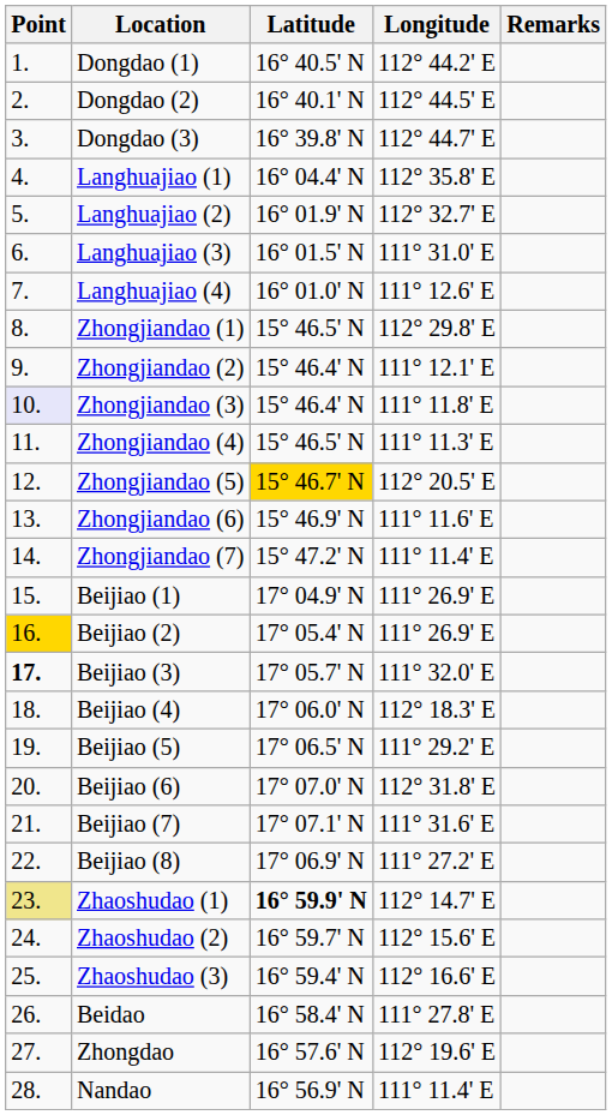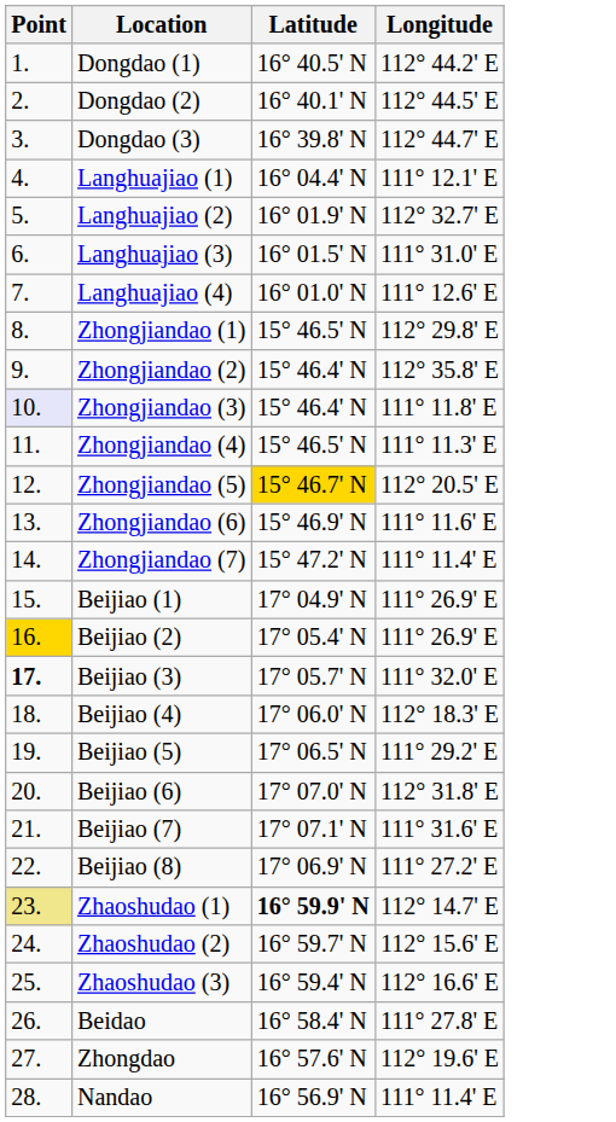 <table class="wikitable">
 <tr>
 <th>Point</th>
 <th>Location</th>
 <th>Latitude</th>
 <th>Longitude</th>
-<th>Remarks</th>
 </tr>
 <tr>
 <td>1.</td>
 <td>Dongdao (1)</td>
 <td>16° 40.5' N</td>
 <td>112° 44.2' E</td>
-<td></td>
 </tr>
 <tr>
 <td>2.</td>
 <td>Dongdao (2)</td>
 <td>16° 40.1' N</td>
 <td>112° 44.5' E</td>
-<td></td>
 </tr>
 <tr>
 <td>3.</td>
 <td>Dongdao (3)</td>
 <td>16° 39.8' N</td>
 <td>112° 44.7' E</td>
-<td></td>
 </tr>
 <tr>
 <td>4.</td>
 <td><a href='#'>Langhuajiao</a> (1)</td>
 <td>16° 04.4' N</td>
-<td>112° 35.8' E</td>
-<td></td>
+<td>111° 12.1' E</td>
 </tr>
 <tr>
 <td>5.</td>
 <td><a href='#'>Langhuajiao</a> (2)</td>
 <td>16° 01.9' N</td>
 <td>112° 32.7' E</td>
-<td></td>
 </tr>
 <tr>
 <td>6.</td>
 <td><a href='#'>Langhuajiao</a> (3)</td>
 <td>16° 01.5' N</td>
 <td>111° 31.0' E</td>
-<td></td>
 </tr>
 <tr>
 <td>7.</td>
 <td><a href='#'>Langhuajiao</a> (4)</td>
 <td>16° 01.0' N</td>
 <td>111° 12.6' E</td>
-<td></td>
 </tr>
 <tr>
 <td>8.</td>
 <td><a href='#'>Zhongjiandao</a> (1)</td>
 <td>15° 46.5' N</td>
 <td>112° 29.8' E</td>
-<td></td>
 </tr>
 <tr>
 <td>9.</td>
 <td><a href='#'>Zhongjiandao</a> (2)</td>
 <td>15° 46.4' N</td>
-<td>111° 12.1' E</td>
-<td></td>
+<td>112° 35.8' E</td>
 </tr>
 <tr>
 <td style="background: lavender;">10.</td>
 <td><a href='#'>Zhongjiandao</a> (3)</td>
 <td>15° 46.4' N</td>
 <td>111° 11.8' E</td>
-<td></td>
 </tr>
 <tr>
 <td>11.</td>
 <td><a href='#'>Zhongjiandao</a> (4)</td>
 <td>15° 46.5' N</td>
 <td>111° 11.3' E</td>
-<td></td>
 </tr>
 <tr>
 <td>12.</td>
 <td><a href='#'>Zhongjiandao</a> (5)</td>
 <td style="background: gold;">15° 46.7' N</td>
 <td>112° 20.5' E</td>
-<td></td>
 </tr>
 <tr>
 <td>13.</td>
 <td><a href='#'>Zhongjiandao</a> (6)</td>
 <td>15° 46.9' N</td>
 <td>111° 11.6' E</td>
-<td></td>
 </tr>
 <tr>
 <td>14.</td>
 <td><a href='#'>Zhongjiandao</a> (7)</td>
 <td>15° 47.2' N</td>
 <td>111° 11.4' E</td>
-<td></td>
 </tr>
 <tr>
 <td>15.</td>
 <td>Beijiao (1)</td>
 <td>17° 04.9' N</td>
 <td>111° 26.9' E</td>
-<td></td>
 </tr>
 <tr>
 <td style="background: gold;">16.</td>
 <td>Beijiao (2)</td>
 <td>17° 05.4' N</td>
 <td>111° 26.9' E</td>
-<td></td>
 </tr>
 <tr>
 <td><strong>17.</strong></td>
 <td>Beijiao (3)</td>
 <td>17° 05.7' N</td>
 <td>111° 32.0' E</td>
-<td></td>
 </tr>
 <tr>
 <td>18.</td>
 <td>Beijiao (4)</td>
 <td>17° 06.0' N</td>
 <td>112° 18.3' E</td>
-<td></td>
 </tr>
 <tr>
 <td>19.</td>
 <td>Beijiao (5)</td>
 <td>17° 06.5' N</td>
 <td>111° 29.2' E</td>
-<td></td>
 </tr>
 <tr>
 <td>20.</td>
 <td>Beijiao (6)</td>
 <td>17° 07.0' N</td>
 <td>112° 31.8' E</td>
-<td></td>
 </tr>
 <tr>
 <td>21.</td>
 <td>Beijiao (7)</td>
 <td>17° 07.1' N</td>
 <td>111° 31.6' E</td>
-<td></td>
 </tr>
 <tr>
 <td>22.</td>
 <td>Beijiao (8)</td>
 <td>17° 06.9' N</td>
 <td>111° 27.2' E</td>
-<td></td>
 </tr>
 <tr>
 <td style="background: khaki;">23.</td>
 <td><a href='#'>Zhaoshudao</a> (1)</td>
 <td><strong>16° 59.9' N</strong></td>
 <td>112° 14.7' E</td>
-<td></td>
 </tr>
 <tr>
 <td>24.</td>
 <td><a href='#'>Zhaoshudao</a> (2)</td>
 <td>16° 59.7' N</td>
 <td>112° 15.6' E</td>
-<td></td>
 </tr>
 <tr>
 <td>25.</td>
 <td><a href='#'>Zhaoshudao</a> (3)</td>
 <td>16° 59.4' N</td>
 <td>112° 16.6' E</td>
-<td></td>
 </tr>
 <tr>
 <td>26.</td>
 <td>Beidao</td>
 <td>16° 58.4' N</td>
 <td>111° 27.8' E</td>
-<td></td>
 </tr>
 <tr>
 <td>27.</td>
 <td>Zhongdao</td>
 <td>16° 57.6' N</td>
 <td>112° 19.6' E</td>
-<td></td>
 </tr>
 <tr>
 <td>28.</td>
 <td>Nandao</td>
 <td>16° 56.9' N</td>
 <td>111° 11.4' E</td>
-<td></td>
 </tr>
 </table>
